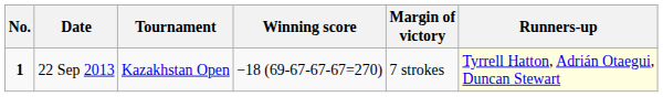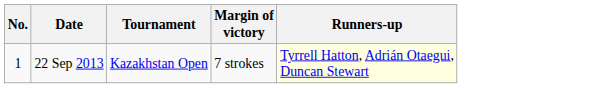 <table class="wikitable" style="font-size:95%;">
 <tr>
 <th>No.</th>
 <th>Date</th>
 <th>Tournament</th>
-<th>Winning score</th>
 <th>Margin of<br>victory</th>
 <th>Runners-up</th>
 </tr>
 <tr>
-<td align=center><strong>1</strong></td>
+<td align=center>1</td>
 <td align=right>22 Sep <a href='#'>2013</a></td>
 <td><a href='#'>Kazakhstan Open</a></td>
-<td>−18 (69-67-67-67=270)</td>
 <td>7 strokes</td>
 <td style="background: lightyellow;"> <a href='#'>Tyrrell Hatton</a>,  <a href='#'>Adrián Otaegui</a>,<br> <a href='#'>Duncan Stewart</a></td>
 </tr>
 </table>
